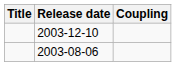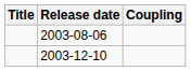 <table class="wikitable">
 <tr>
 <th>Title</th>
 <th>Release date</th>
 <th>Coupling</th>
 </tr>
 <tr>
 <td></td>
-<td>2003-12-10</td>
+<td>2003-08-06</td>
 <td></td>
 </tr>
 <tr>
 <td></td>
-<td>2003-08-06</td>
+<td>2003-12-10</td>
 <td></td>
 </tr>
 </table>
